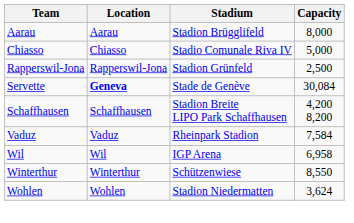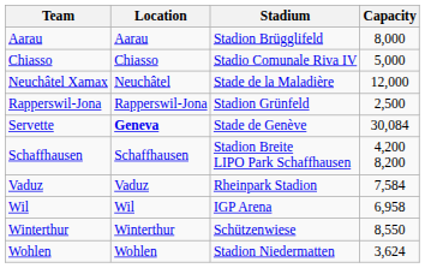 <table class="wikitable sortable">
 <tr>
 <th>Team</th>
 <th>Location</th>
 <th>Stadium</th>
 <th>Capacity</th>
 </tr>
 <tr>
 <td><a href='#'>Aarau</a></td>
 <td><a href='#'>Aarau</a></td>
 <td><a href='#'>Stadion Brügglifeld</a></td>
 <td align="center">8,000</td>
 </tr>
 <tr>
 <td><a href='#'>Chiasso</a></td>
 <td><a href='#'>Chiasso</a></td>
 <td><a href='#'>Stadio Comunale Riva IV</a></td>
 <td align="center">5,000</td>
+</tr>
+<tr>
+<td><a href='#'>Neuchâtel Xamax</a></td>
+<td><a href='#'>Neuchâtel</a></td>
+<td><a href='#'>Stade de la Maladière</a></td>
+<td align="center">12,000</td>
 </tr>
 <tr>
 <td><a href='#'>Rapperswil-Jona</a></td>
 <td><a href='#'>Rapperswil-Jona</a></td>
 <td><a href='#'>Stadion Grünfeld</a></td>
 <td align="center">2,500</td>
 </tr>
 <tr>
 <td><a href='#'>Servette</a></td>
 <td><strong><a href='#'>Geneva</a></strong></td>
 <td><a href='#'>Stade de Genève</a></td>
 <td align="center">30,084</td>
 </tr>
 <tr>
 <td><a href='#'>Schaffhausen</a></td>
 <td><a href='#'>Schaffhausen</a></td>
 <td><a href='#'>Stadion Breite</a><br><a href='#'>LIPO Park Schaffhausen</a></td>
 <td align="center">4,200<br>8,200</td>
 </tr>
 <tr>
 <td><a href='#'>Vaduz</a></td>
 <td> <a href='#'>Vaduz</a></td>
 <td><a href='#'>Rheinpark Stadion</a></td>
 <td align="center">7,584</td>
 </tr>
 <tr>
 <td><a href='#'>Wil</a></td>
 <td><a href='#'>Wil</a></td>
 <td><a href='#'>IGP Arena</a></td>
 <td align="center">6,958</td>
 </tr>
 <tr>
 <td><a href='#'>Winterthur</a></td>
 <td><a href='#'>Winterthur</a></td>
 <td><a href='#'>Schützenwiese</a></td>
 <td align="center">8,550</td>
 </tr>
 <tr>
 <td><a href='#'>Wohlen</a></td>
 <td><a href='#'>Wohlen</a></td>
 <td><a href='#'>Stadion Niedermatten</a></td>
 <td align="center">3,624</td>
 </tr>
 </table>
